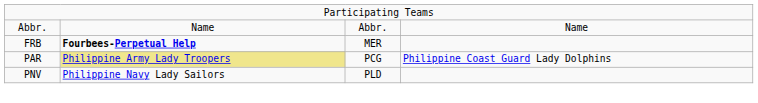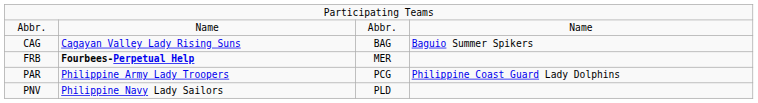 <table class="wikitable" style="text-align:center; margin: 1em auto;" width="80%">
 <tr>
 <td colspan="4">Participating Teams</td>
 </tr>
 <tr>
 <td>Abbr.</td>
 <td>Name</td>
 <td>Abbr.</td>
 <td>Name</td>
 </tr>
 <tr>
+<td>CAG</td>
+<td align=left> <a href='#'>Cagayan Valley Lady Rising Suns</a></td>
+<td>BAG</td>
+<td align=left> <a href='#'>Baguio</a> Summer Spikers</td>
+</tr>
+<tr>
 <td>FRB</td>
 <td align=left><strong> Fourbees-<a href='#'>Perpetual Help</a></strong></td>
 <td>MER</td>
 <td align=left></td>
 </tr>
 <tr>
 <td>PAR</td>
-<td align=left style="background: khaki;"> <a href='#'>Philippine Army Lady Troopers</a></td>
+<td align=left> <a href='#'>Philippine Army Lady Troopers</a></td>
 <td>PCG</td>
 <td align=left> <a href='#'>Philippine Coast Guard</a> Lady Dolphins</td>
 </tr>
 <tr>
 <td>PNV</td>
 <td align=left> <a href='#'>Philippine Navy</a> Lady Sailors</td>
 <td>PLD</td>
 <td align=left></td>
 </tr>
 </table>
